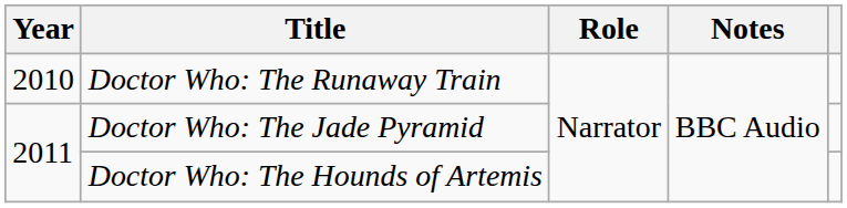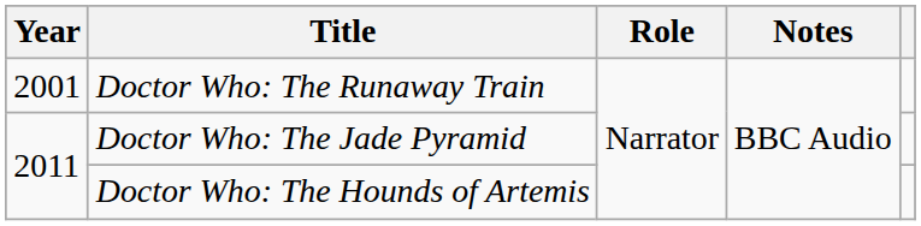 <table class="wikitable sortable">
 <tr>
 <th>Year</th>
 <th>Title</th>
 <th>Role</th>
 <th class="unsortable">Notes</th>
 <th class="unsortable"></th>
 </tr>
 <tr>
-<td>2010</td>
+<td>2001</td>
 <td><em>Doctor Who: The Runaway Train</em></td>
 <td rowspan="3">Narrator</td>
 <td rowspan="3">BBC Audio</td>
 <td></td>
 </tr>
 <tr>
 <td rowspan="2">2011</td>
 <td><em>Doctor Who: The Jade Pyramid</em></td>
 <td></td>
 </tr>
 <tr>
 <td><em>Doctor Who: The Hounds of Artemis</em></td>
 <td></td>
 </tr>
 </table>
